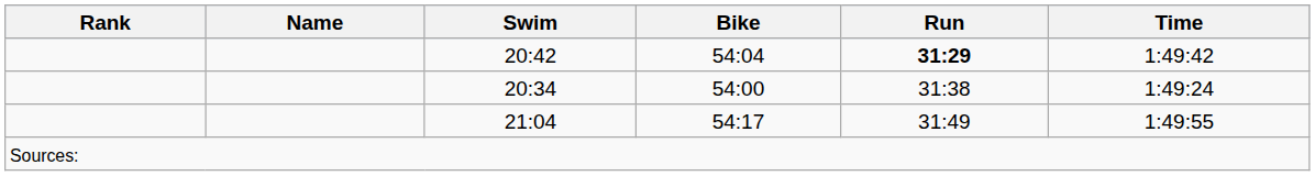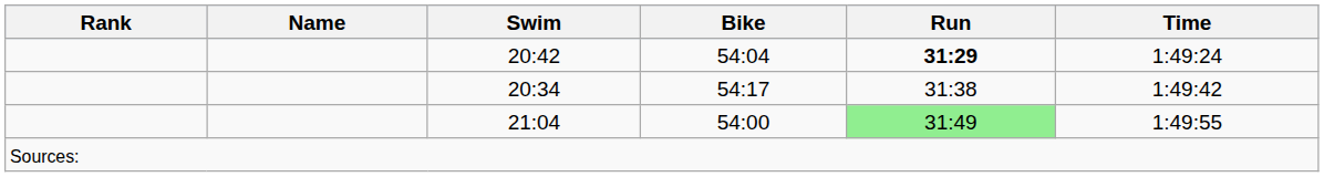 <table class="wikitable sortable" style="font-size:95%" width="60%">
 <tr bgcolor="lightsteelblue">
 <th>Rank</th>
 <th>Name</th>
 <th>Swim</th>
 <th>Bike</th>
 <th>Run</th>
 <th>Time</th>
 </tr>
 <tr align="center">
 <td></td>
 <td align="left"></td>
 <td>20:42</td>
 <td>54:04</td>
 <td><strong>31:29</strong></td>
+<td>1:49:24</td>
+</tr>
+<tr align="center">
+<td></td>
+<td align="left"></td>
+<td>20:34</td>
+<td>54:17</td>
+<td>31:38</td>
 <td>1:49:42</td>
 </tr>
 <tr align="center">
 <td></td>
 <td align="left"></td>
-<td>20:34</td>
+<td>21:04</td>
 <td>54:00</td>
-<td>31:38</td>
-<td>1:49:24</td>
-</tr>
-<tr align="center">
-<td></td>
-<td align="left"></td>
-<td>21:04</td>
-<td>54:17</td>
-<td>31:49</td>
+<td style="background: lightgreen;">31:49</td>
 <td>1:49:55</td>
 </tr>
 <tr>
 <td colspan="6"><small>Sources:</small></td>
 </tr>
 </table>
